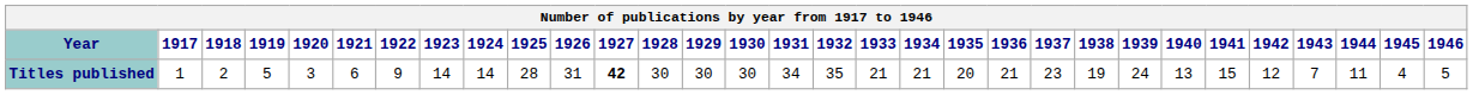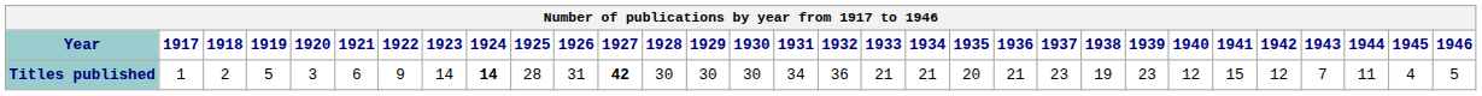 <table class="wikitable" style="font-size:90%; border:0; text-align:center; line-height:120%;">
 <tr>
 <th colspan="31" style="text-align:center;font-size:90%;">Number of publications by year from 1917 to 1946</th>
 </tr>
 <tr>
 <th style="background:#9cc; color:navy; height:17px;">Year</th>
 <th style="background:#fff; color:navy;">1917</th>
 <th style="background:#fff; color:navy;">1918</th>
 <th style="background:#fff; color:navy;">1919</th>
 <th style="background:#fff; color:navy;">1920</th>
 <th style="background:#fff; color:navy;">1921</th>
 <th style="background:#fff; color:navy;">1922</th>
 <th style="background:#fff; color:navy;">1923</th>
 <th style="background:#fff; color:navy;">1924</th>
 <th style="background:#fff; color:navy;">1925</th>
 <th style="background:#fff; color:navy;">1926</th>
 <th style="background:#fff; color:navy;">1927</th>
 <th style="background:#fff; color:navy;">1928</th>
 <th style="background:#fff; color:navy;">1929</th>
 <th style="background:#fff; color:navy;">1930</th>
 <th style="background:#fff; color:navy;">1931</th>
 <th style="background:#fff; color:navy;">1932</th>
 <th style="background:#fff; color:navy;">1933</th>
 <th style="background:#fff; color:navy;">1934</th>
 <th style="background:#fff; color:navy;">1935</th>
 <th style="background:#fff; color:navy;">1936</th>
 <th style="background:#fff; color:navy;">1937</th>
 <th style="background:#fff; color:navy;">1938</th>
 <th style="background:#fff; color:navy;">1939</th>
 <th style="background:#fff; color:navy;">1940</th>
 <th style="background:#fff; color:navy;">1941</th>
 <th style="background:#fff; color:navy;">1942</th>
 <th style="background:#fff; color:navy;">1943</th>
 <th style="background:#fff; color:navy;">1944</th>
 <th style="background:#fff; color:navy;">1945</th>
 <th style="background:#fff; color:navy;">1946</th>
 </tr>
 <tr style="text-align:center;">
 <th style="background:#9cc; color:navy; height:17px;">Titles published</th>
 <td style="background:#fff; color:black;">1</td>
 <td style="background:#fff; color:black;">2</td>
 <td style="background:#fff; color:black;">5</td>
 <td style="background:#fff; color:black;">3</td>
 <td style="background:#fff; color:black;">6</td>
 <td style="background:#fff; color:black;">9</td>
 <td style="background:#fff; color:black;">14</td>
-<td style="background:#fff; color:black;">14</td>
+<td style="background:#fff; color:black;"><strong>14</strong></td>
 <td style="background:#fff; color:black;">28</td>
 <td style="background:#fff; color:black;">31</td>
 <td style="background:#fff; color:black;"><strong>42</strong></td>
 <td style="background:#fff; color:black;">30</td>
 <td style="background:#fff; color:black;">30</td>
 <td style="background:#fff; color:black;">30</td>
 <td style="background:#fff; color:black;">34</td>
-<td style="background:#fff; color:black;">35</td>
+<td style="background:#fff; color:black;">36</td>
 <td style="background:#fff; color:black;">21</td>
 <td style="background:#fff; color:black;">21</td>
 <td style="background:#fff; color:black;">20</td>
 <td style="background:#fff; color:black;">21</td>
 <td style="background:#fff; color:black;">23</td>
 <td style="background:#fff; color:black;">19</td>
-<td style="background:#fff; color:black;">24</td>
-<td style="background:#fff; color:black;">13</td>
+<td style="background:#fff; color:black;">23</td>
+<td style="background:#fff; color:black;">12</td>
 <td style="background:#fff; color:black;">15</td>
 <td style="background:#fff; color:black;">12</td>
 <td style="background:#fff; color:black;">7</td>
 <td style="background:#fff; color:black;">11</td>
 <td style="background:#fff; color:black;">4</td>
 <td style="background:#fff; color:black;">5</td>
 </tr>
 </table>
